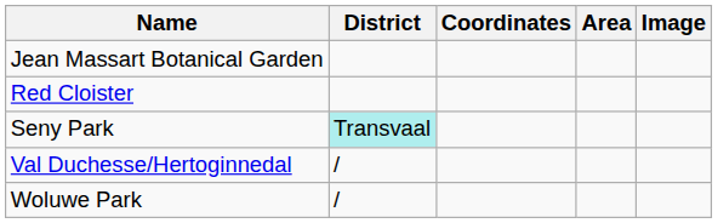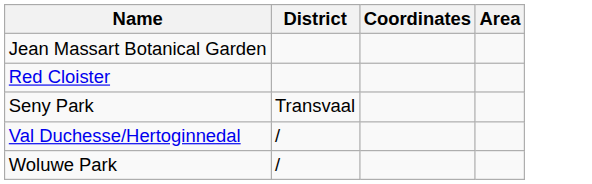 <table class="wikitable sortable">
 <tr>
 <th>Name</th>
 <th>District</th>
 <th>Coordinates</th>
 <th>Area</th>
-<th>Image</th>
 </tr>
 <tr>
 <td>Jean Massart Botanical Garden</td>
-<td></td>
 <td></td>
 <td></td>
 <td></td>
 </tr>
 <tr>
 <td><a href='#'>Red Cloister</a></td>
 <td></td>
 <td></td>
 <td></td>
-<td></td>
 </tr>
 <tr>
 <td>Seny Park</td>
-<td style="background: paleturquoise;">Transvaal</td>
-<td></td>
+<td>Transvaal</td>
 <td></td>
 <td></td>
 </tr>
 <tr>
 <td><a href='#'>Val Duchesse/Hertoginnedal</a></td>
 <td>/</td>
 <td></td>
 <td></td>
-<td></td>
 </tr>
 <tr>
 <td>Woluwe Park</td>
 <td>/</td>
 <td></td>
 <td></td>
-<td></td>
 </tr>
 </table>
